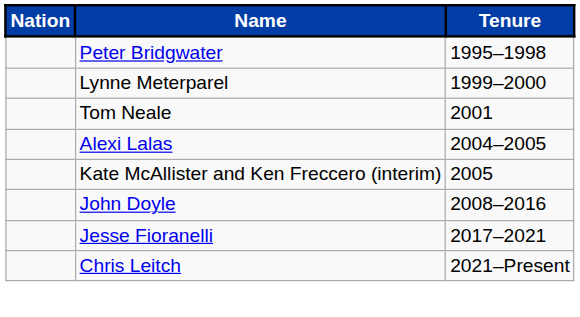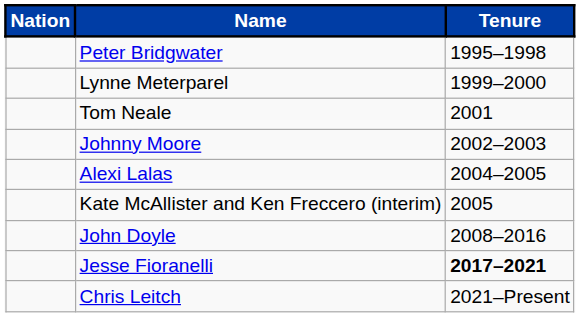 <table class="wikitable" style="text-align:left;margin-left:1em;float:center">
 <tr align=center bgcolor=#003DA5 style="color:white; border: 1px #aaa solid;">
 <th style="background:#003DA5; color:#FFFFFF; border:2px solid #000000;">Nation</th>
 <th style="background:#003DA5; color:#FFFFFF; border:2px solid #000000;">Name</th>
 <th style="background:#003DA5; color:#FFFFFF; border:2px solid #000000;">Tenure</th>
 </tr>
 <tr>
 <td></td>
 <td><a href='#'>Peter Bridgwater</a></td>
 <td>1995–1998</td>
 </tr>
 <tr>
 <td></td>
 <td>Lynne Meterparel</td>
 <td>1999–2000</td>
 </tr>
 <tr>
 <td></td>
 <td>Tom Neale</td>
 <td>2001</td>
 </tr>
 <tr>
 <td></td>
+<td><a href='#'>Johnny Moore</a></td>
+<td>2002–2003</td>
+</tr>
+<tr>
+<td></td>
 <td><a href='#'>Alexi Lalas</a></td>
 <td>2004–2005</td>
 </tr>
 <tr>
 <td></td>
 <td>Kate McAllister and Ken Freccero (interim)</td>
 <td>2005</td>
 </tr>
 <tr>
 <td></td>
 <td><a href='#'>John Doyle</a></td>
 <td>2008–2016</td>
 </tr>
 <tr>
 <td></td>
 <td><a href='#'>Jesse Fioranelli</a></td>
-<td>2017–2021</td>
+<td><strong>2017–2021</strong></td>
 </tr>
 <tr>
 <td></td>
 <td><a href='#'>Chris Leitch</a></td>
 <td>2021–Present</td>
 </tr>
 </table>
